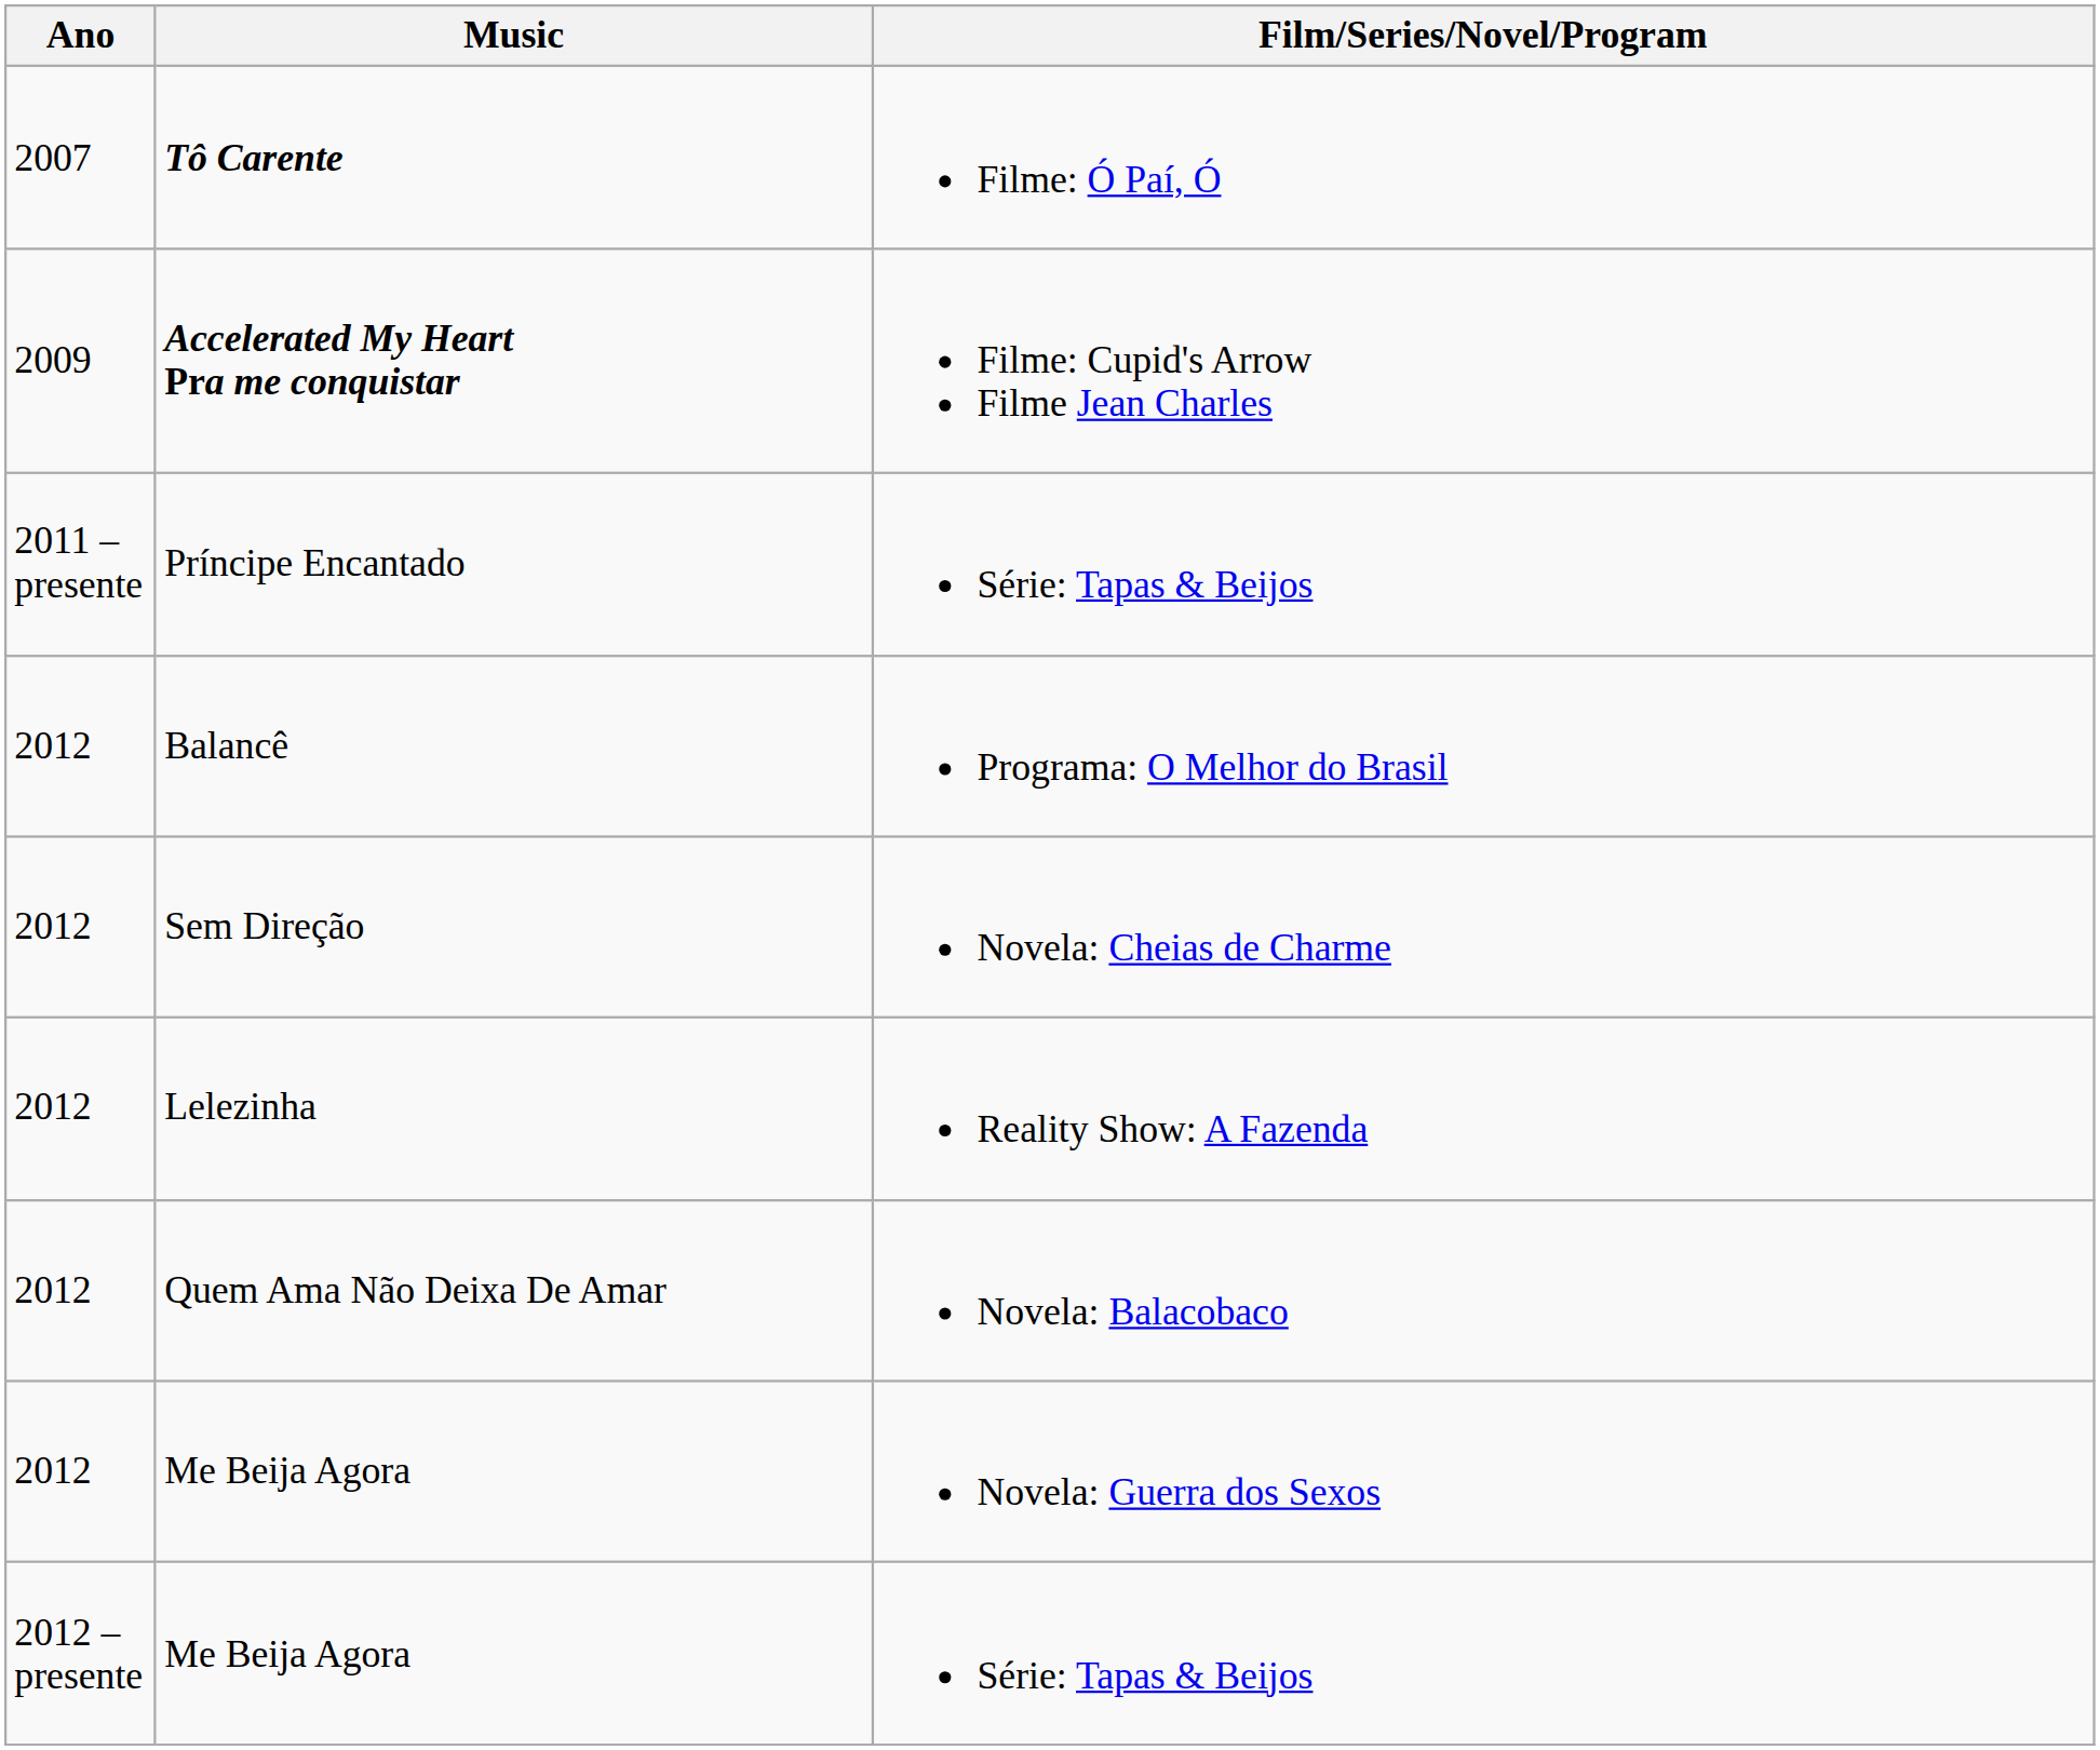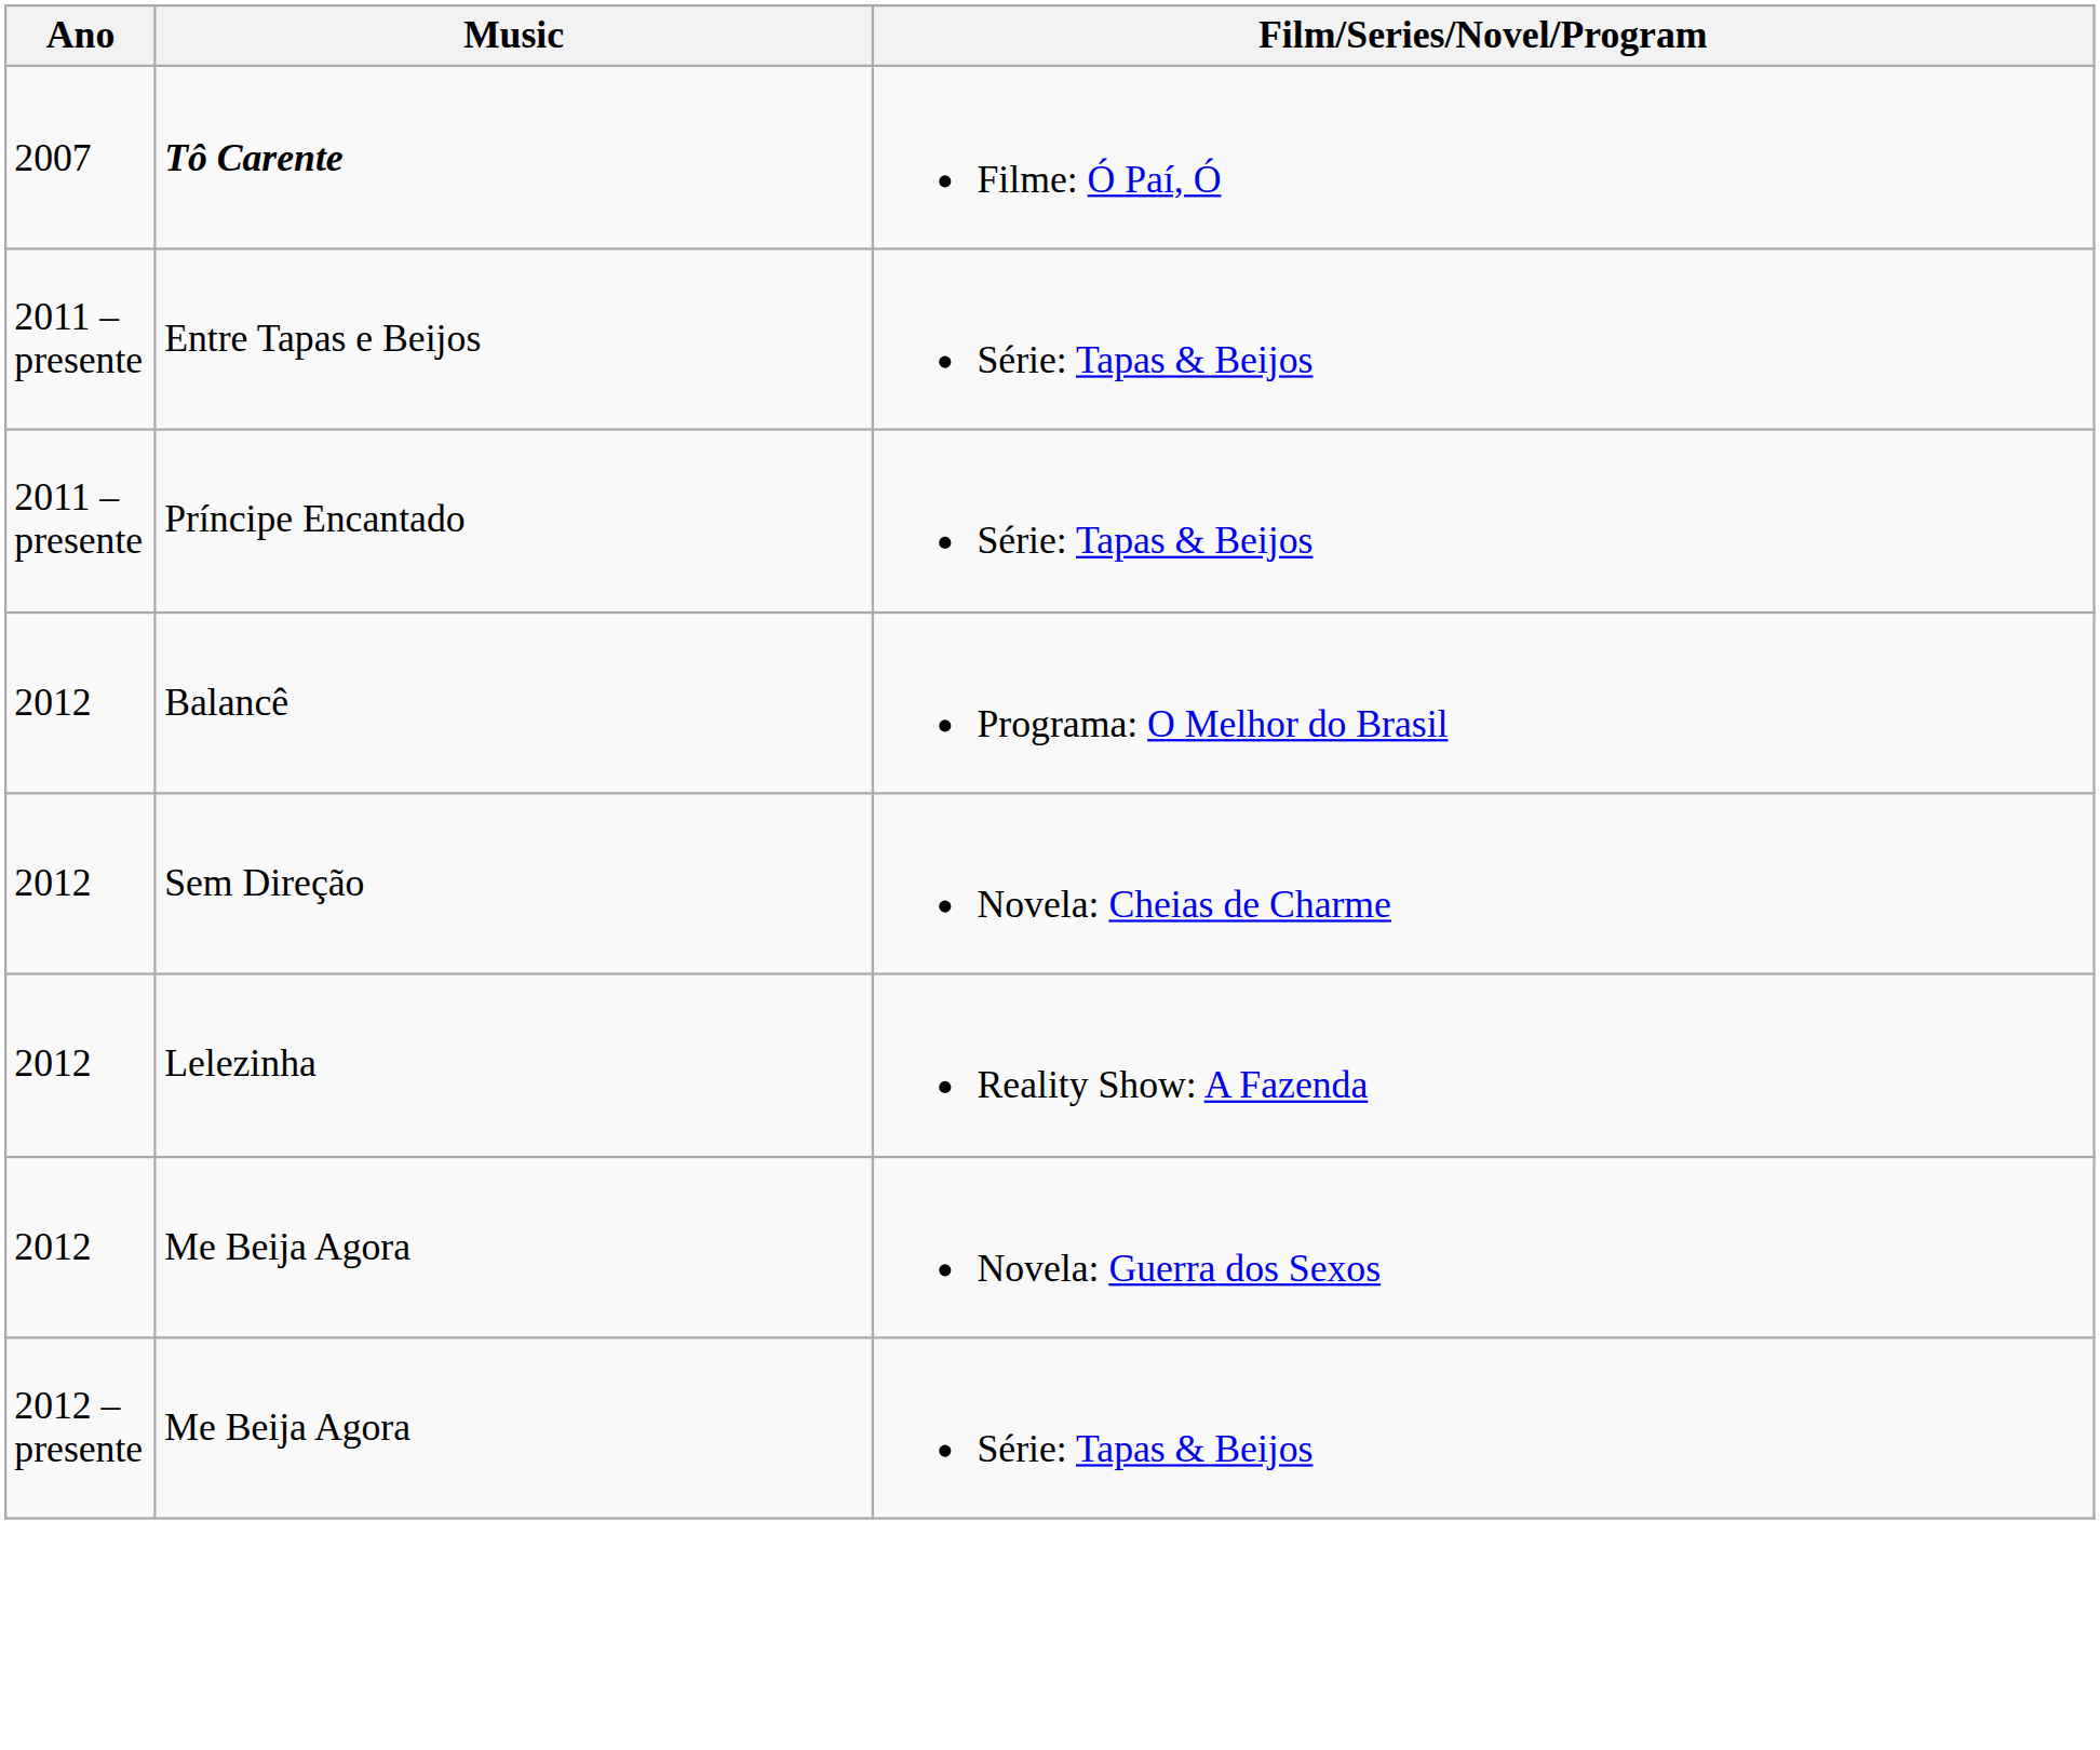 <table class="wikitable">
 <tr>
 <th>Ano</th>
 <th style="width:290px;">Music</th>
 <th style="width:500px;">Film/Series/Novel/Program</th>
 </tr>
 <tr>
 <td>2007</td>
 <td><strong><em>Tô Carente</em></strong></td>
 <td><br><ul><li>Filme: <a href='#'>Ó Paí, Ó</a></li></ul></td>
 </tr>
 <tr>
-<td>2009</td>
-<td><strong><em>Accelerated My Heart</em></strong><br><strong>Pr<em>a me conquistar<strong><em></td>
-<td><br><ul><li>Filme: Cupid's Arrow</li><li>Filme <a href='#'>Jean Charles</a></li></ul></td>
+<td>2011 – presente</td>
+<td></em></strong>Entre Tapas e Beijos<strong><em></td>
+<td><br><ul><li>Série: <a href='#'>Tapas & Beijos</a></li></ul></td>
 </tr>
 <tr>
 <td>2011 – presente</td>
 <td></em></strong>Príncipe Encantado<strong><em></td>
 <td><br><ul><li>Série: <a href='#'>Tapas & Beijos</a></li></ul></td>
 </tr>
 <tr>
 <td>2012</td>
 <td></em></strong>Balancê<strong><em></td>
 <td><br><ul><li>Programa: <a href='#'>O Melhor do Brasil</a></li></ul></td>
 </tr>
 <tr>
 <td>2012</td>
 <td></em></strong>Sem Direção<strong><em></td>
 <td><br><ul><li>Novela: <a href='#'>Cheias de Charme</a></li></ul></td>
 </tr>
 <tr>
 <td>2012</td>
 <td></em></strong>Lelezinha<strong><em></td>
 <td><br><ul><li>Reality Show: <a href='#'>A Fazenda</a></li></ul></td>
 </tr>
 <tr>
 <td>2012</td>
-<td></em></strong>Quem Ama Não Deixa De Amar<strong><em></td>
-<td><br><ul><li>Novela: <a href='#'>Balacobaco</a></li></ul></td>
-</tr>
-<tr>
-<td>2012</td>
 <td></em></strong>Me Beija Agora<strong><em></td>
 <td><br><ul><li>Novela: <a href='#'>Guerra dos Sexos</a></li></ul></td>
 </tr>
 <tr>
 <td>2012 – presente</td>
 <td></em></strong>Me Beija Agora<strong><em></td>
 <td><br><ul><li>Série: <a href='#'>Tapas & Beijos</a></li></ul></td>
 </tr>
 </table>
